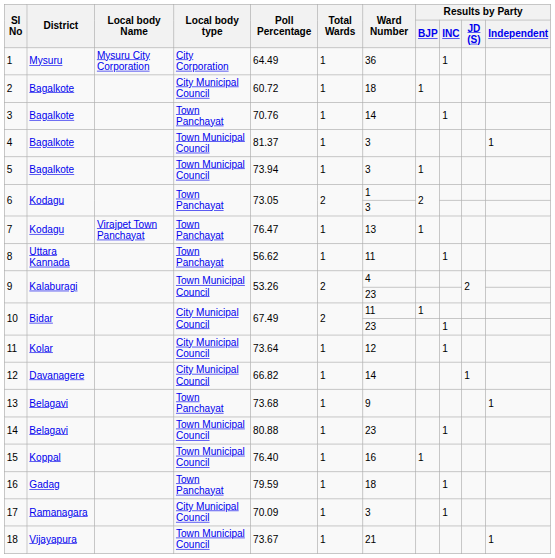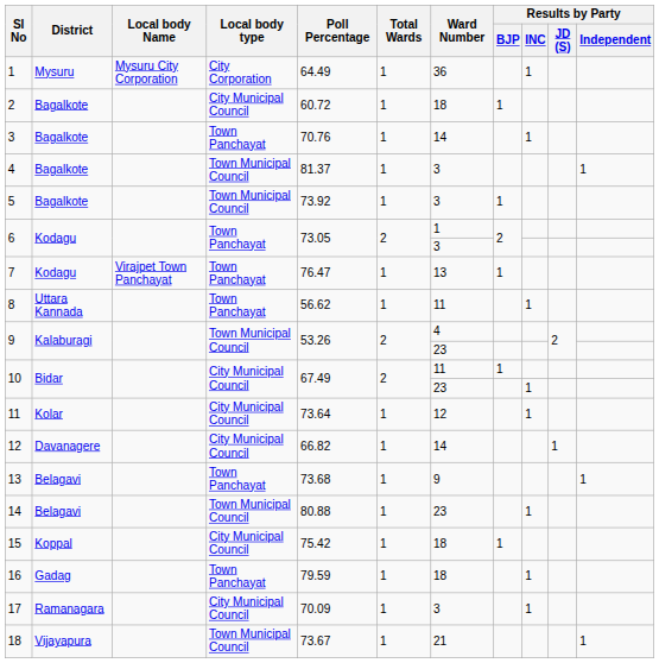 <table class="wikitable sortable">
 <tr>
 <th rowspan="2">Sl No</th>
 <th rowspan="2">District</th>
 <th rowspan="2">Local body Name</th>
 <th rowspan="2">Local body type</th>
 <th rowspan="2">Poll Percentage</th>
 <th rowspan="2">Total Wards</th>
 <th rowspan="2">Ward Number</th>
 <th colspan="4">Results by Party</th>
 </tr>
 <tr>
 <th><a href='#'>BJP</a></th>
 <th><a href='#'>INC</a></th>
 <th><a href='#'>JD (S)</a></th>
 <th><a href='#'>Independent</a></th>
 </tr>
 <tr>
 <td>1</td>
 <td><a href='#'>Mysuru</a></td>
 <td><a href='#'>Mysuru City Corporation</a></td>
 <td><a href='#'>City Corporation</a></td>
 <td>64.49</td>
 <td>1</td>
 <td>36</td>
 <td></td>
 <td>1</td>
 <td></td>
 <td></td>
 </tr>
 <tr>
 <td>2</td>
 <td><a href='#'>Bagalkote</a></td>
 <td></td>
 <td><a href='#'>City Municipal Council</a></td>
 <td>60.72</td>
 <td>1</td>
 <td>18</td>
 <td>1</td>
 <td></td>
 <td></td>
 <td></td>
 </tr>
 <tr>
 <td>3</td>
 <td><a href='#'>Bagalkote</a></td>
 <td></td>
 <td><a href='#'>Town Panchayat</a></td>
 <td>70.76</td>
 <td>1</td>
 <td>14</td>
 <td></td>
 <td>1</td>
 <td></td>
 <td></td>
 </tr>
 <tr>
 <td>4</td>
 <td><a href='#'>Bagalkote</a></td>
 <td></td>
 <td><a href='#'>Town Municipal Council</a></td>
 <td>81.37</td>
 <td>1</td>
 <td>3</td>
 <td></td>
 <td></td>
 <td></td>
 <td>1</td>
 </tr>
 <tr>
 <td>5</td>
 <td><a href='#'>Bagalkote</a></td>
 <td></td>
 <td><a href='#'>Town Municipal Council</a></td>
-<td>73.94</td>
+<td>73.92</td>
 <td>1</td>
 <td>3</td>
 <td>1</td>
 <td></td>
 <td></td>
 <td></td>
 </tr>
 <tr>
 <td rowspan="2">6</td>
 <td rowspan="2"><a href='#'>Kodagu</a></td>
 <td rowspan="2"></td>
 <td rowspan="2"><a href='#'>Town Panchayat</a></td>
 <td rowspan="2">73.05</td>
 <td rowspan="2">2</td>
 <td>1</td>
 <td rowspan="2">2</td>
 <td></td>
 <td></td>
 <td></td>
 </tr>
 <tr>
 <td>3</td>
 <td></td>
 <td></td>
 <td></td>
 </tr>
 <tr>
 <td>7</td>
 <td><a href='#'>Kodagu</a></td>
 <td><a href='#'>Virajpet Town Panchayat</a></td>
 <td><a href='#'>Town Panchayat</a></td>
 <td>76.47</td>
 <td>1</td>
 <td>13</td>
 <td>1</td>
 <td></td>
 <td></td>
 <td></td>
 </tr>
 <tr>
 <td>8</td>
 <td><a href='#'>Uttara Kannada</a></td>
 <td></td>
 <td><a href='#'>Town Panchayat</a></td>
 <td>56.62</td>
 <td>1</td>
 <td>11</td>
 <td></td>
 <td>1</td>
 <td></td>
 <td></td>
 </tr>
 <tr>
 <td rowspan="2">9</td>
 <td rowspan="2"><a href='#'>Kalaburagi</a></td>
 <td rowspan="2"></td>
 <td rowspan="2"><a href='#'>Town Municipal Council</a></td>
 <td rowspan="2">53.26</td>
 <td rowspan="2">2</td>
 <td>4</td>
 <td></td>
 <td></td>
 <td rowspan="2">2</td>
 <td></td>
 </tr>
 <tr>
 <td>23</td>
 <td></td>
 <td></td>
 <td></td>
 </tr>
 <tr>
 <td rowspan="2">10</td>
 <td rowspan="2"><a href='#'>Bidar</a></td>
 <td rowspan="2"></td>
 <td rowspan="2"><a href='#'>City Municipal Council</a></td>
 <td rowspan="2">67.49</td>
 <td rowspan="2">2</td>
 <td>11</td>
 <td>1</td>
 <td></td>
 <td></td>
 <td></td>
 </tr>
 <tr>
 <td>23</td>
 <td></td>
 <td>1</td>
 <td></td>
 <td></td>
 </tr>
 <tr>
 <td>11</td>
 <td><a href='#'>Kolar</a></td>
 <td></td>
 <td><a href='#'>City Municipal Council</a></td>
 <td>73.64</td>
 <td>1</td>
 <td>12</td>
 <td></td>
 <td>1</td>
 <td></td>
 <td></td>
 </tr>
 <tr>
 <td>12</td>
 <td><a href='#'>Davanagere</a></td>
 <td></td>
 <td><a href='#'>City Municipal Council</a></td>
 <td>66.82</td>
 <td>1</td>
 <td>14</td>
 <td></td>
 <td></td>
 <td>1</td>
 <td></td>
 </tr>
 <tr>
 <td>13</td>
 <td><a href='#'>Belagavi</a></td>
 <td></td>
 <td><a href='#'>Town Panchayat</a></td>
 <td>73.68</td>
 <td>1</td>
 <td>9</td>
 <td></td>
 <td></td>
 <td></td>
 <td>1</td>
 </tr>
 <tr>
 <td>14</td>
 <td><a href='#'>Belagavi</a></td>
 <td></td>
 <td><a href='#'>Town Municipal Council</a></td>
 <td>80.88</td>
 <td>1</td>
 <td>23</td>
 <td></td>
 <td>1</td>
 <td></td>
 <td></td>
 </tr>
 <tr>
 <td>15</td>
 <td><a href='#'>Koppal</a></td>
 <td></td>
-<td><a href='#'>Town Municipal Council</a></td>
-<td>76.40</td>
+<td><a href='#'>City Municipal Council</a></td>
+<td>75.42</td>
 <td>1</td>
-<td>16</td>
+<td>18</td>
 <td>1</td>
 <td></td>
 <td></td>
 <td></td>
 </tr>
 <tr>
 <td>16</td>
 <td><a href='#'>Gadag</a></td>
 <td></td>
 <td><a href='#'>Town Panchayat</a></td>
 <td>79.59</td>
 <td>1</td>
 <td>18</td>
 <td></td>
 <td>1</td>
 <td></td>
 <td></td>
 </tr>
 <tr>
 <td>17</td>
 <td><a href='#'>Ramanagara</a></td>
 <td></td>
 <td><a href='#'>City Municipal Council</a></td>
 <td>70.09</td>
 <td>1</td>
 <td>3</td>
 <td></td>
 <td>1</td>
 <td></td>
 <td></td>
 </tr>
 <tr>
 <td>18</td>
 <td><a href='#'>Vijayapura</a></td>
 <td></td>
 <td><a href='#'>Town Municipal Council</a></td>
 <td>73.67</td>
 <td>1</td>
 <td>21</td>
 <td></td>
 <td></td>
 <td></td>
 <td>1</td>
 </tr>
 </table>
